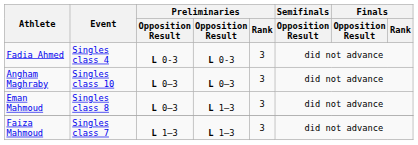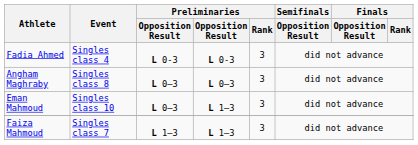 <table class=wikitable>
 <tr>
 <th rowspan="2">Athlete</th>
 <th rowspan="2">Event</th>
 <th colspan="3">Preliminaries</th>
 <th>Semifinals</th>
 <th colspan="2">Finals</th>
 </tr>
 <tr>
 <th>Opposition<br>Result</th>
 <th>Opposition<br>Result</th>
 <th>Rank</th>
 <th>Opposition<br>Result</th>
 <th>Opposition<br>Result</th>
 <th>Rank</th>
 </tr>
 <tr>
 <td><a href='#'>Fadia Ahmed</a></td>
 <td><a href='#'>Singles class 4</a></td>
 <td align="center"><br><strong>L</strong> 0-3</td>
 <td align="center"><br><strong>L</strong> 0-3</td>
 <td align="center">3</td>
 <td align="center" colspan="3">did not advance</td>
 </tr>
 <tr>
 <td><a href='#'>Angham Maghraby</a></td>
-<td><a href='#'>Singles class 10</a></td>
+<td><a href='#'>Singles class 8</a></td>
 <td align="center"><br><strong>L</strong> 0–3</td>
 <td align="center"><br><strong>L</strong> 0–3</td>
 <td align="center">3</td>
 <td align="center" colspan="3">did not advance</td>
 </tr>
 <tr>
 <td><a href='#'>Eman Mahmoud</a></td>
-<td><a href='#'>Singles class 8</a></td>
+<td><a href='#'>Singles class 10</a></td>
 <td align="center"><br><strong>L</strong> 0–3</td>
 <td align="center"><br><strong>L</strong> 1–3</td>
 <td align="center">3</td>
 <td align="center" colspan="3">did not advance</td>
 </tr>
 <tr>
 </tr>
 <tr>
 <td><a href='#'>Faiza Mahmoud</a></td>
 <td><a href='#'>Singles class 7</a></td>
 <td align="center"><br><strong>L</strong> 1–3</td>
 <td align="center"><br><strong>L</strong> 1–3</td>
 <td align="center">3</td>
 <td align="center" colspan="3">did not advance</td>
 </tr>
 </table>
